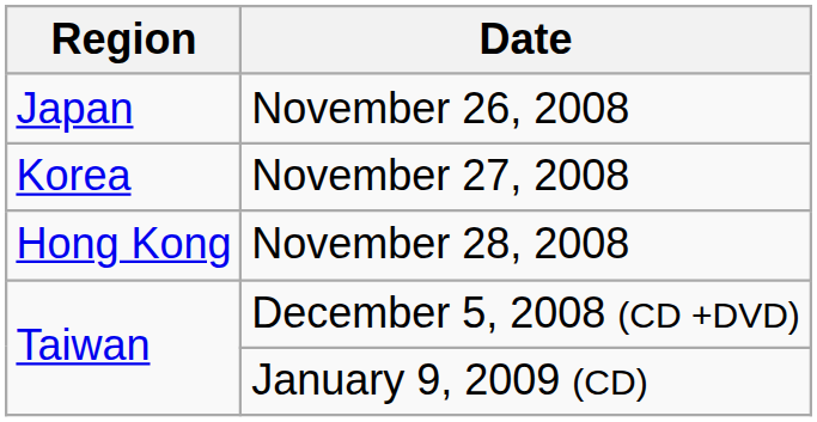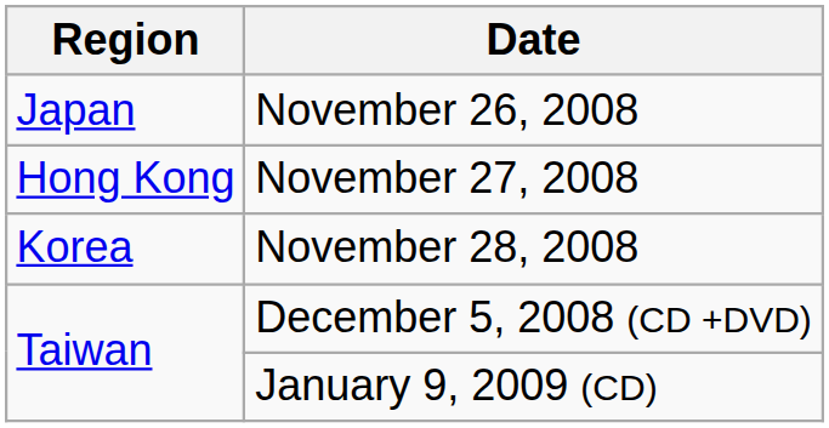 <table class="wikitable">
 <tr>
 <th>Region</th>
 <th>Date</th>
 </tr>
 <tr>
 <td><a href='#'>Japan</a></td>
 <td>November 26, 2008</td>
 </tr>
 <tr>
-<td><a href='#'>Korea</a></td>
+<td><a href='#'>Hong Kong</a></td>
 <td>November 27, 2008</td>
 </tr>
 <tr>
-<td><a href='#'>Hong Kong</a></td>
+<td><a href='#'>Korea</a></td>
 <td>November 28, 2008</td>
 </tr>
 <tr>
 <td rowspan="2"><a href='#'>Taiwan</a></td>
 <td>December 5, 2008 <small>(CD +DVD)</small></td>
 </tr>
 <tr>
 <td>January 9, 2009 <small>(CD)</small></td>
 </tr>
 </table>
